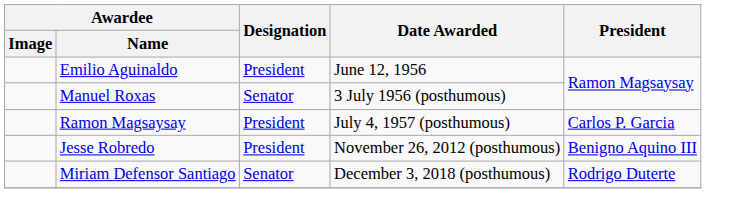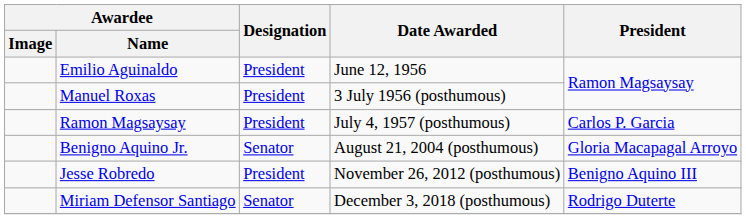 <table class="wikitable">
 <tr>
 <th scope="col" colspan="2">Awardee</th>
 <th scope="col" rowspan="2">Designation</th>
 <th scope="col" rowspan="2">Date Awarded</th>
 <th scope="col" rowspan="2">President</th>
 </tr>
 <tr>
 <th scope="col">Image</th>
 <th scope="col">Name</th>
 </tr>
 <tr>
 <td></td>
 <td><a href='#'>Emilio Aguinaldo</a></td>
 <td><a href='#'>President</a></td>
 <td>June 12, 1956</td>
 <td rowspan="2"><a href='#'>Ramon Magsaysay</a></td>
 </tr>
 <tr>
 <td></td>
 <td><a href='#'>Manuel Roxas</a></td>
-<td><a href='#'>Senator</a></td>
+<td><a href='#'>President</a></td>
 <td>3 July 1956 (posthumous)</td>
 </tr>
 <tr>
 <td></td>
 <td><a href='#'>Ramon Magsaysay</a></td>
 <td><a href='#'>President</a></td>
 <td>July 4, 1957 (posthumous)</td>
 <td><a href='#'>Carlos P. Garcia</a></td>
+</tr>
+<tr>
+<td></td>
+<td><a href='#'>Benigno Aquino Jr.</a></td>
+<td><a href='#'>Senator</a></td>
+<td>August 21, 2004 (posthumous)</td>
+<td><a href='#'>Gloria Macapagal Arroyo</a></td>
 </tr>
 <tr>
 <td></td>
 <td><a href='#'>Jesse Robredo</a></td>
 <td><a href='#'>President</a></td>
 <td>November 26, 2012 (posthumous)</td>
 <td><a href='#'>Benigno Aquino III</a></td>
 </tr>
 <tr>
 <td></td>
 <td><a href='#'>Miriam Defensor Santiago</a></td>
 <td><a href='#'>Senator</a></td>
 <td>December 3, 2018 (posthumous)</td>
 <td><a href='#'>Rodrigo Duterte</a></td>
 </tr>
 <tr>
 </tr>
 </table>
